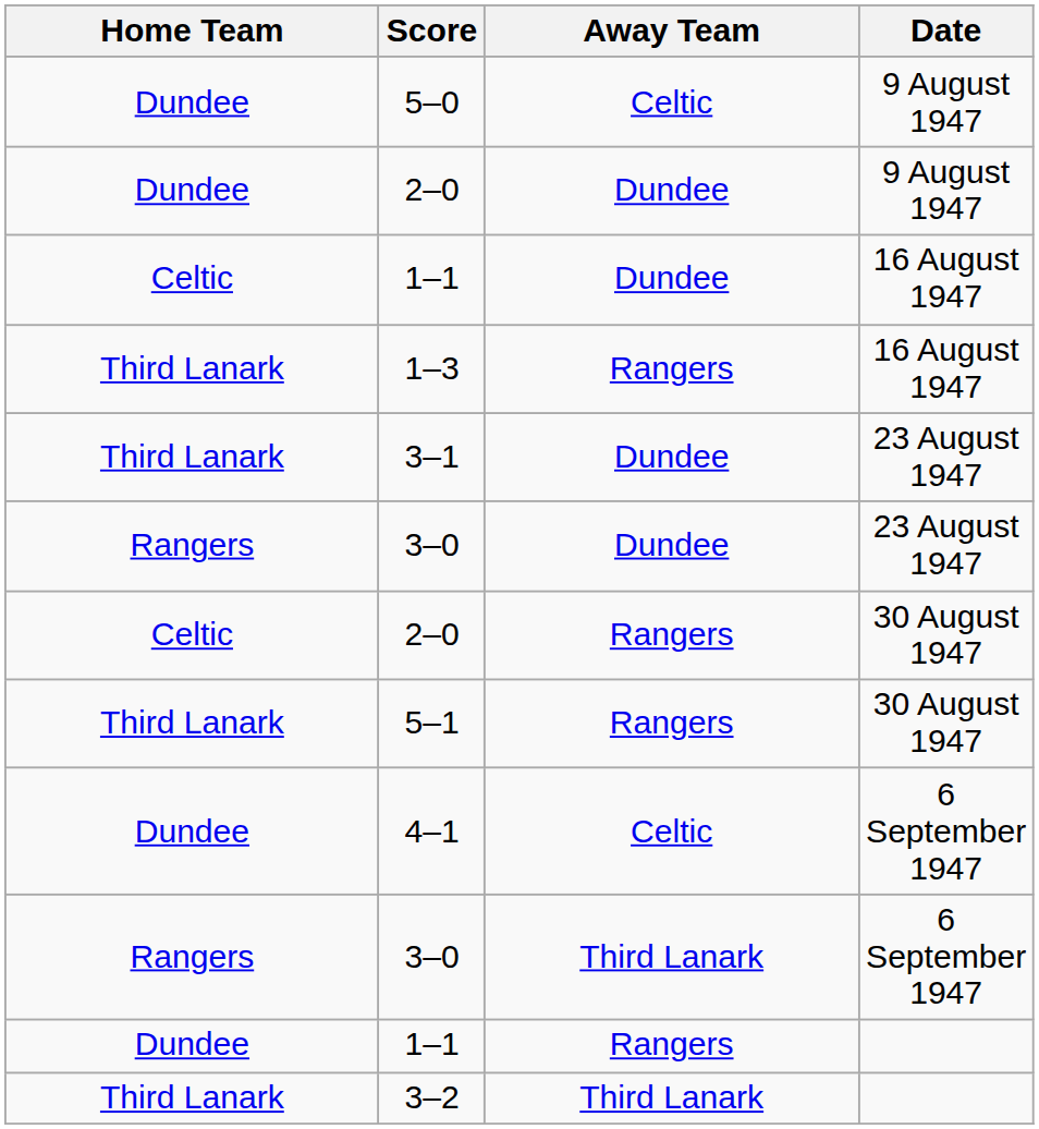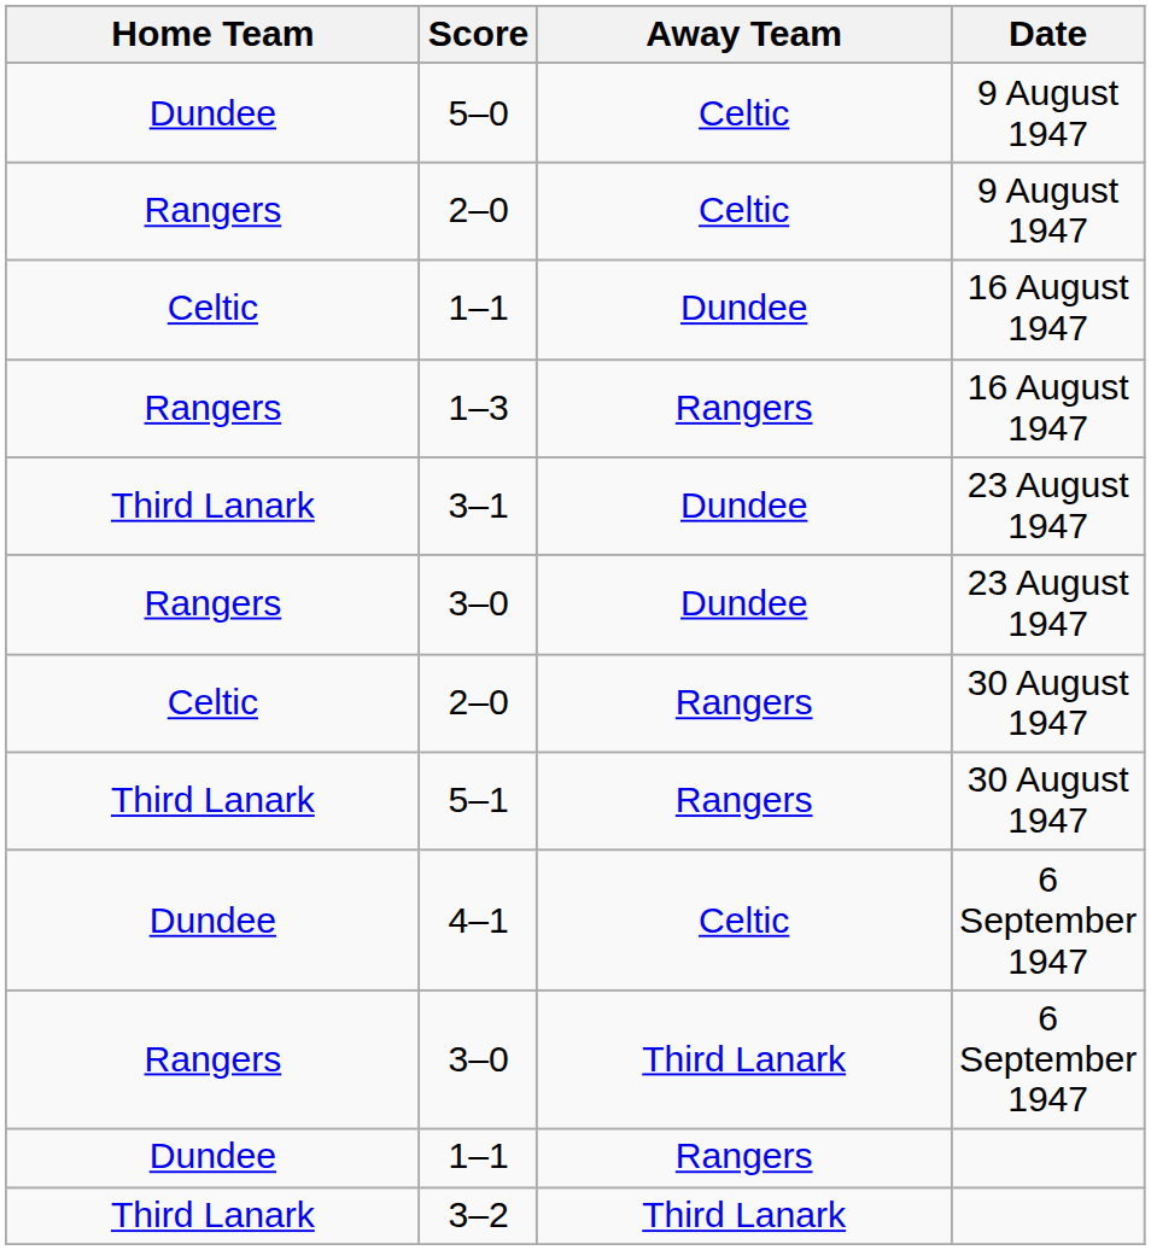 <table class="wikitable" style="text-align:center;">
 <tr>
 <th width=175>Home Team</th>
 <th width=20>Score</th>
 <th width=175>Away Team</th>
 <th width= 75>Date</th>
 </tr>
 <tr>
 <td><a href='#'>Dundee</a></td>
 <td>5–0</td>
 <td><a href='#'>Celtic</a></td>
 <td>9 August 1947</td>
 </tr>
 <tr>
-<td><a href='#'>Dundee</a></td>
+<td><a href='#'>Rangers</a></td>
 <td>2–0</td>
-<td><a href='#'>Dundee</a></td>
+<td><a href='#'>Celtic</a></td>
 <td>9 August 1947</td>
 </tr>
 <tr>
 <td><a href='#'>Celtic</a></td>
 <td>1–1</td>
 <td><a href='#'>Dundee</a></td>
 <td>16 August 1947</td>
 </tr>
 <tr>
-<td><a href='#'>Third Lanark</a></td>
+<td><a href='#'>Rangers</a></td>
 <td>1–3</td>
 <td><a href='#'>Rangers</a></td>
 <td>16 August 1947</td>
 </tr>
 <tr>
 <td><a href='#'>Third Lanark</a></td>
 <td>3–1</td>
 <td><a href='#'>Dundee</a></td>
 <td>23 August 1947</td>
 </tr>
 <tr>
 <td><a href='#'>Rangers</a></td>
 <td>3–0</td>
 <td><a href='#'>Dundee</a></td>
 <td>23 August 1947</td>
 </tr>
 <tr>
 <td><a href='#'>Celtic</a></td>
 <td>2–0</td>
 <td><a href='#'>Rangers</a></td>
 <td>30 August 1947</td>
 </tr>
 <tr>
 <td><a href='#'>Third Lanark</a></td>
 <td>5–1</td>
 <td><a href='#'>Rangers</a></td>
 <td>30 August 1947</td>
 </tr>
 <tr>
 <td><a href='#'>Dundee</a></td>
 <td>4–1</td>
 <td><a href='#'>Celtic</a></td>
 <td>6 September 1947</td>
 </tr>
 <tr>
 <td><a href='#'>Rangers</a></td>
 <td>3–0</td>
 <td><a href='#'>Third Lanark</a></td>
 <td>6 September 1947</td>
 </tr>
 <tr>
 <td><a href='#'>Dundee</a></td>
 <td>1–1</td>
 <td><a href='#'>Rangers</a></td>
 <td></td>
 </tr>
 <tr>
 <td><a href='#'>Third Lanark</a></td>
 <td>3–2</td>
 <td><a href='#'>Third Lanark</a></td>
 <td></td>
 </tr>
 <tr>
 </tr>
 </table>
